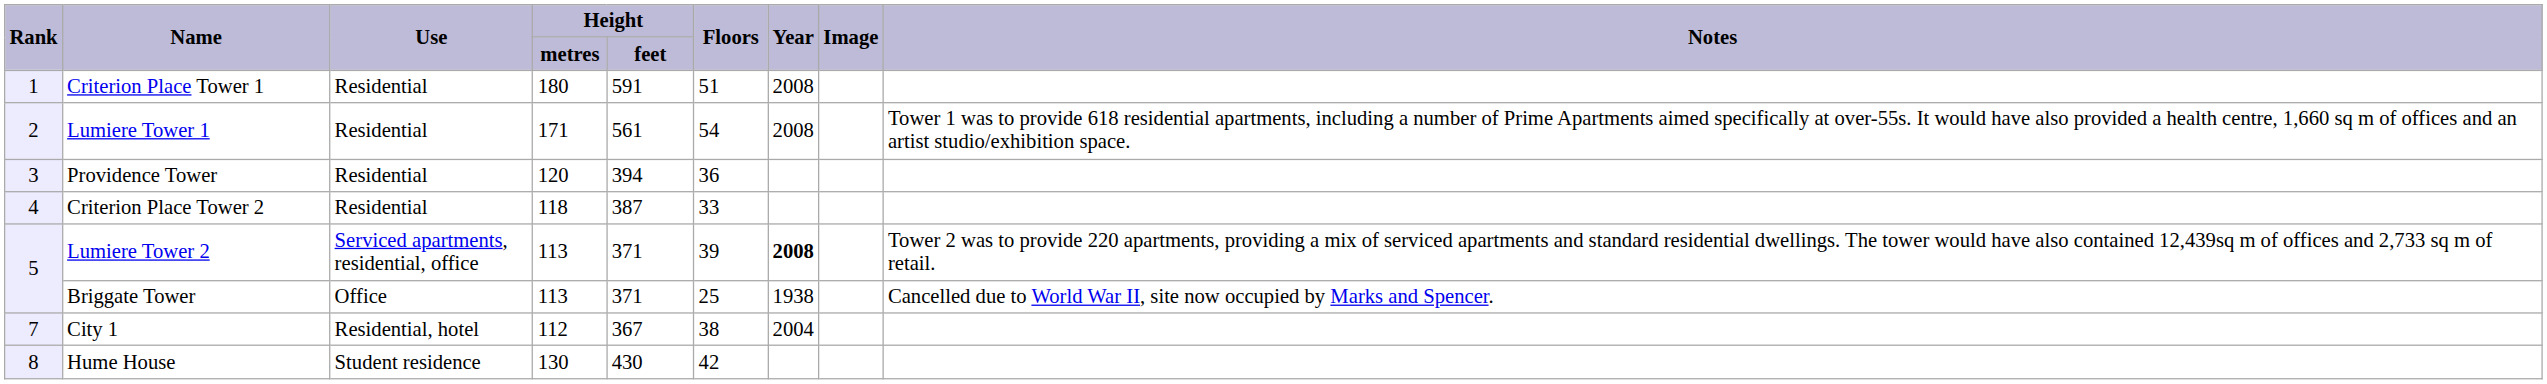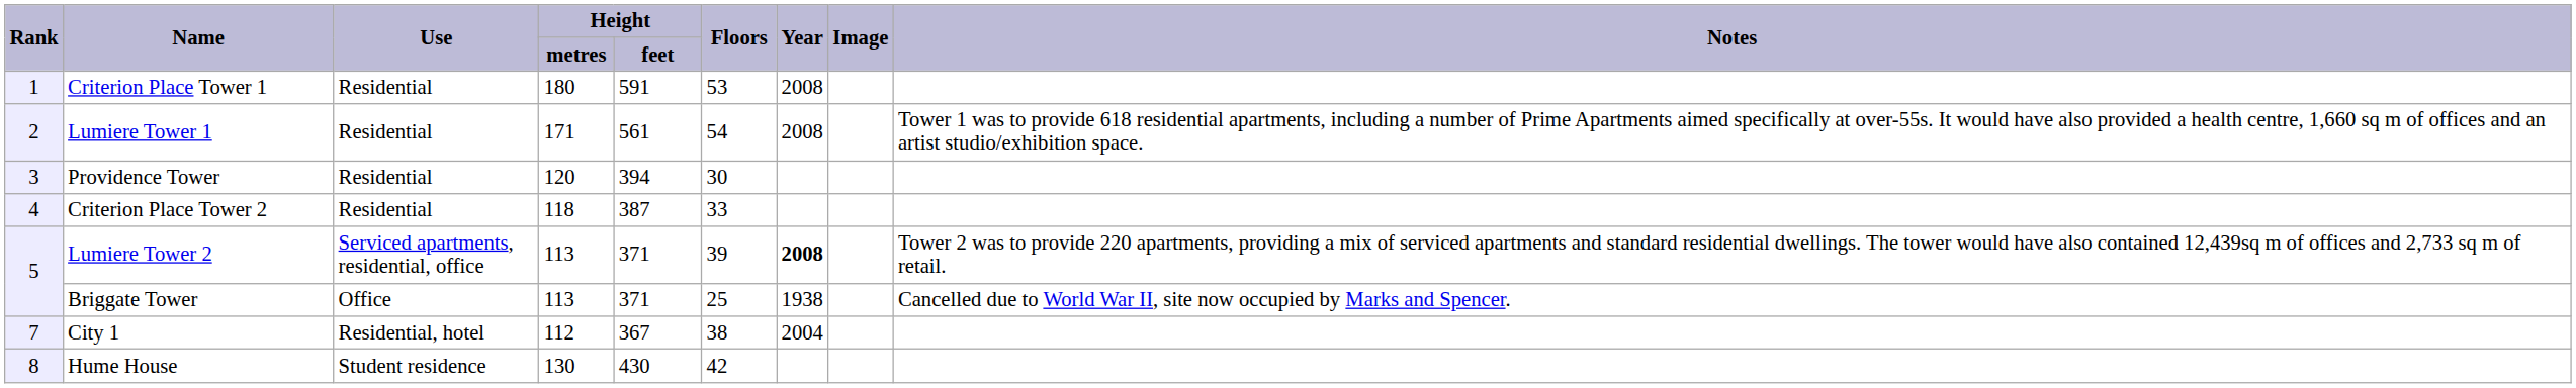 <table class="wikitable" border="0" style="border: 1px solid #999; background-color:white">
 <tr bgcolor="#bdbbd7">
 <td rowspan=2><span><strong>Rank</strong></span></td>
 <td rowspan="2" style="width:200px" align="center"><span><strong>Name</strong></span></td>
 <td rowspan=2 align="center" width="150"><span><strong>Use</strong></span></td>
 <td colspan=2 align="center"><span><strong>Height</strong></span></td>
 <td style="width:50px" rowspan=2 align="center"><span><strong>Floors</strong></span></td>
 <td rowspan=2><span><strong>Year</strong></span></td>
 <td rowspan=2 align="center"><span><strong>Image</strong></span></td>
 <td rowspan=2 align="center"><span><strong>Notes</strong></span></td>
 </tr>
 <tr bgcolor="#bdbbd7">
 <td style="width:50px" align="center"><span><strong>metres</strong></span></td>
 <td style="width:60px" align="center"><span><strong>feet</strong></span></td>
 </tr>
 <tr>
 <td align="center" bgcolor="#edecff">1</td>
 <td><a href='#'>Criterion Place</a> Tower 1</td>
 <td>Residential</td>
 <td>180</td>
 <td>591</td>
-<td>51</td>
+<td>53</td>
 <td>2008</td>
 <td></td>
 <td></td>
 </tr>
 <tr>
 <td align="center" bgcolor="#edecff">2</td>
 <td><a href='#'>Lumiere Tower 1</a></td>
 <td>Residential</td>
 <td>171</td>
 <td>561</td>
 <td>54</td>
 <td>2008</td>
 <td></td>
 <td>Tower 1 was to provide 618 residential apartments, including a number of Prime Apartments aimed specifically at over-55s. It would have also provided a health centre, 1,660 sq m of offices and an artist studio/exhibition space.</td>
 </tr>
 <tr>
 <td align="center" bgcolor="#edecff">3</td>
 <td>Providence Tower</td>
 <td>Residential</td>
 <td>120</td>
 <td>394</td>
-<td>36</td>
+<td>30</td>
 <td></td>
 <td></td>
 <td></td>
 </tr>
 <tr>
 <td align="center" bgcolor="#edecff">4</td>
 <td>Criterion Place Tower 2</td>
 <td>Residential</td>
 <td>118</td>
 <td>387</td>
 <td>33</td>
 <td></td>
 <td></td>
 <td></td>
 </tr>
 <tr>
 <td align="center" bgcolor="#edecff" rowspan="2">5</td>
 <td><a href='#'>Lumiere Tower 2</a></td>
 <td><a href='#'>Serviced apartments</a>, residential, office</td>
 <td>113</td>
 <td>371</td>
 <td>39</td>
 <td><strong>2008</strong></td>
 <td></td>
 <td>Tower 2 was to provide 220 apartments, providing a mix of serviced apartments and standard residential dwellings. The tower would have also contained 12,439sq m of offices and 2,733 sq m of retail.</td>
 </tr>
 <tr>
 <td>Briggate Tower</td>
 <td>Office</td>
 <td>113</td>
 <td>371</td>
 <td>25</td>
 <td>1938</td>
 <td></td>
 <td> Cancelled due to <a href='#'>World War II</a>, site now occupied by <a href='#'>Marks and Spencer</a>.</td>
 </tr>
 <tr>
 <td align="center" bgcolor="#edecff">7</td>
 <td>City 1</td>
 <td>Residential, hotel</td>
 <td>112</td>
 <td>367</td>
 <td>38</td>
 <td>2004</td>
 <td></td>
 <td></td>
 </tr>
 <tr>
 <td align="center" bgcolor="#edecff">8</td>
 <td>Hume House</td>
 <td>Student residence</td>
 <td>130</td>
 <td>430</td>
 <td>42</td>
 <td></td>
 <td></td>
 <td></td>
 </tr>
 </table>
